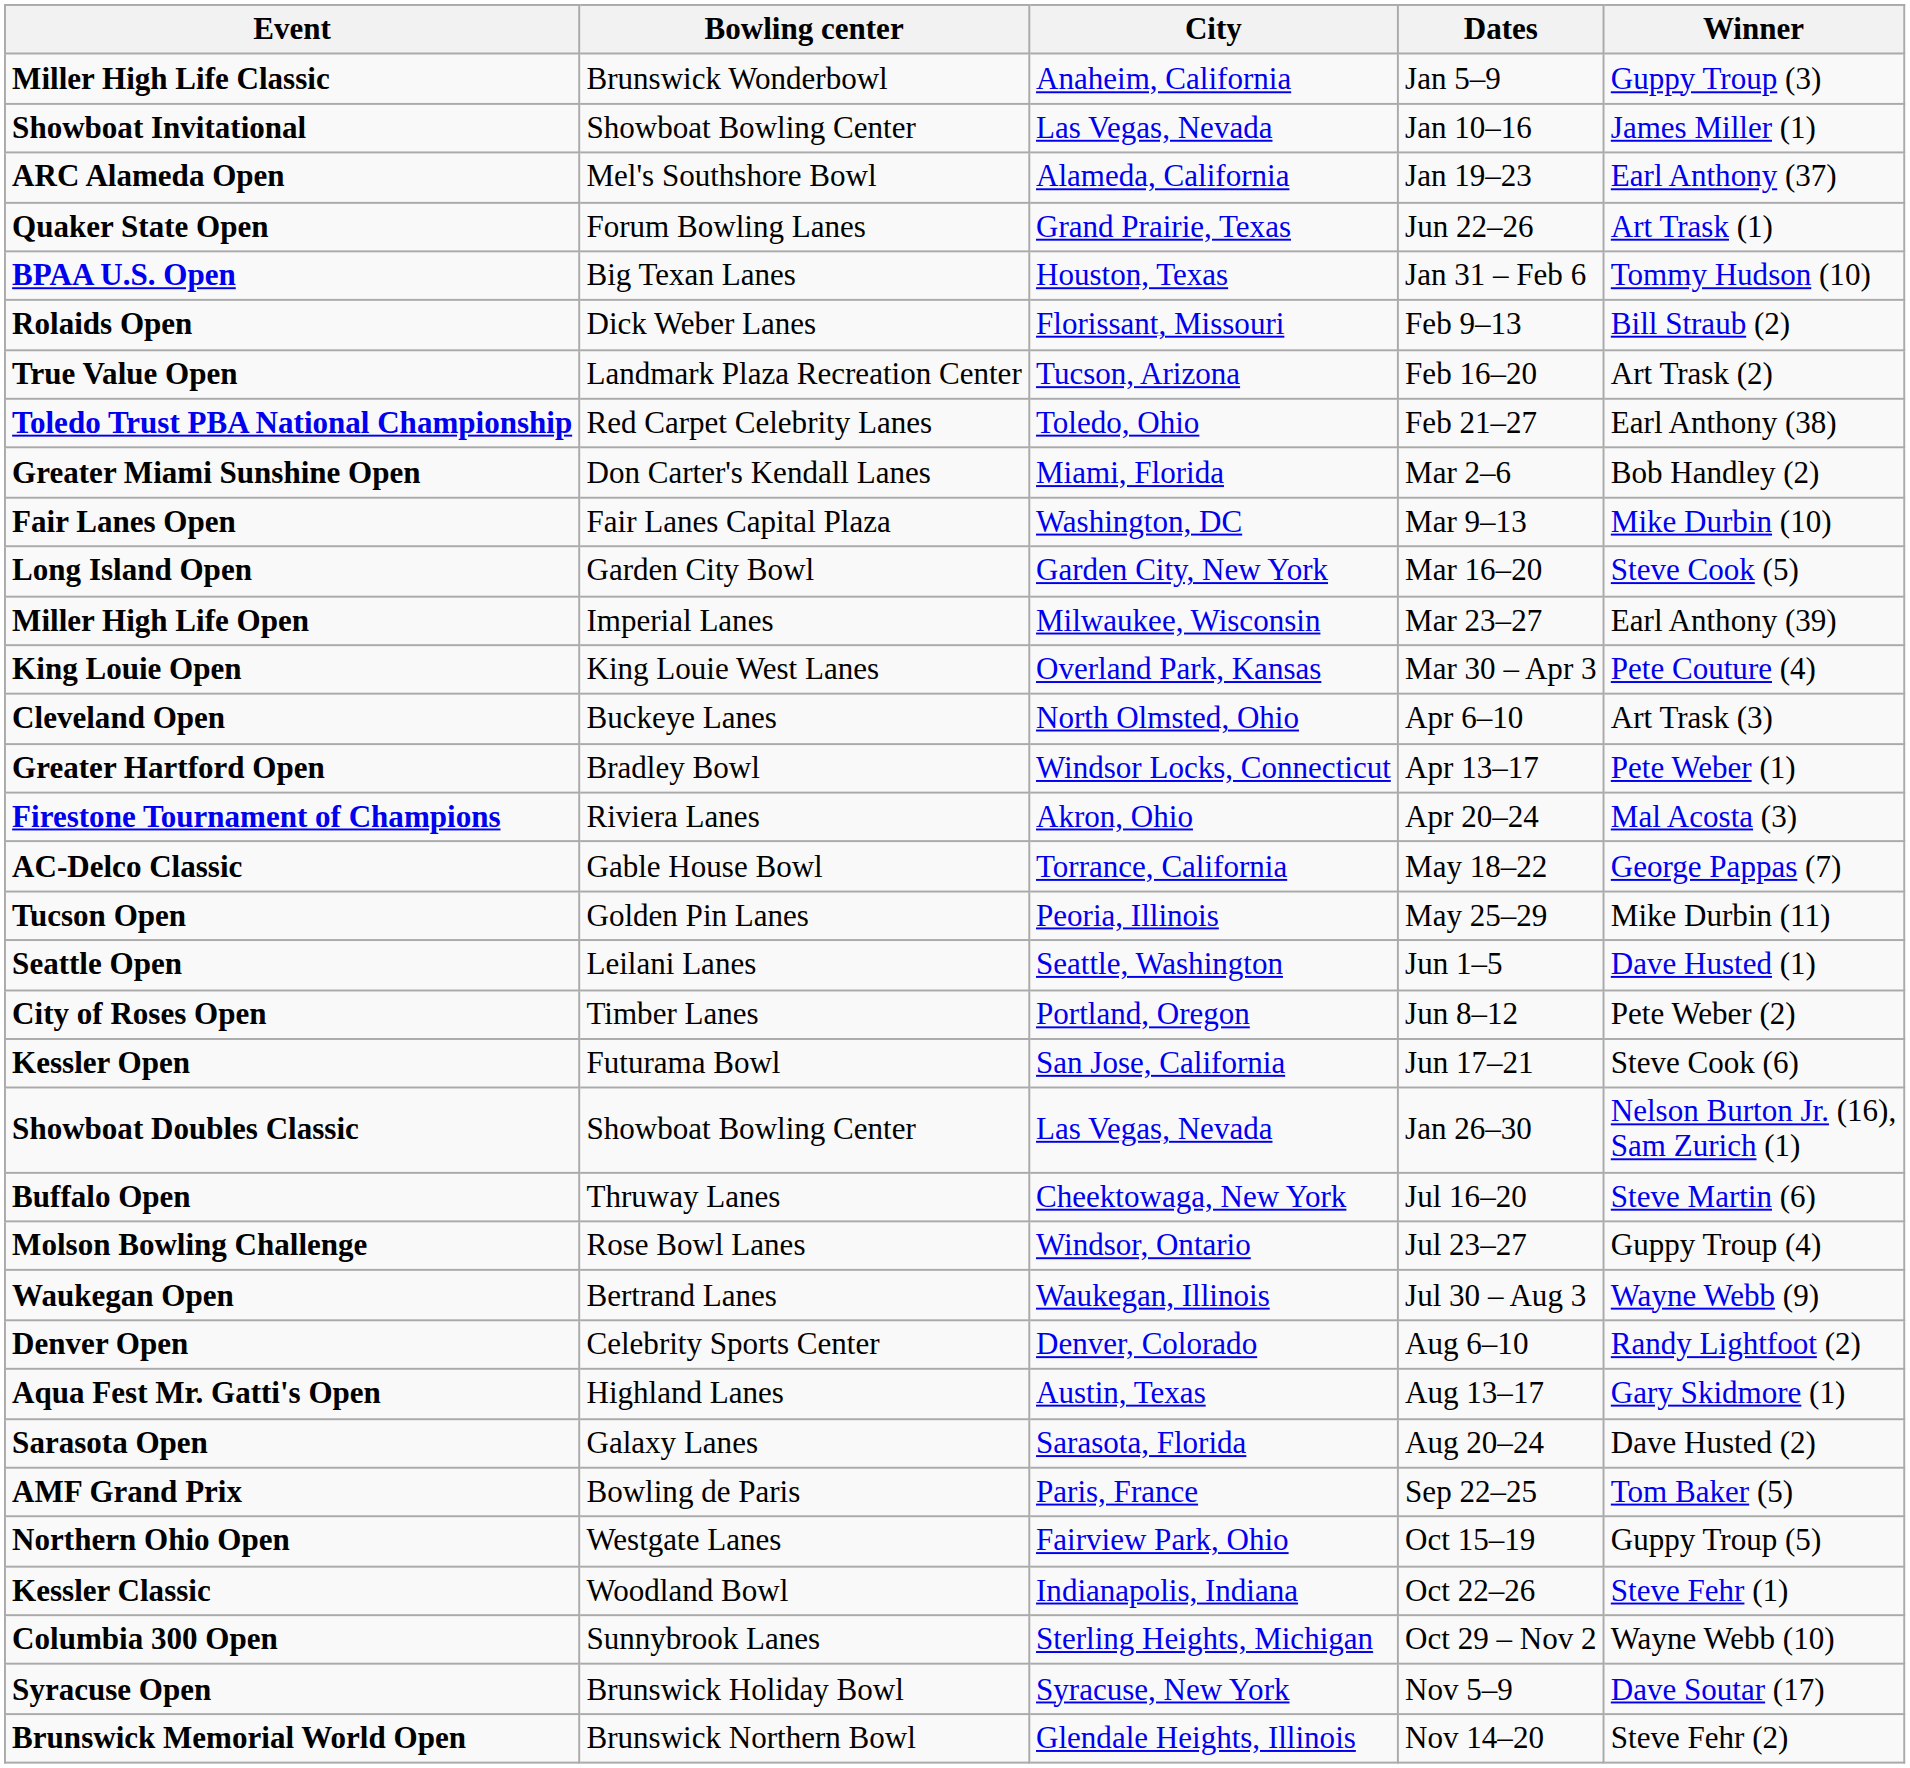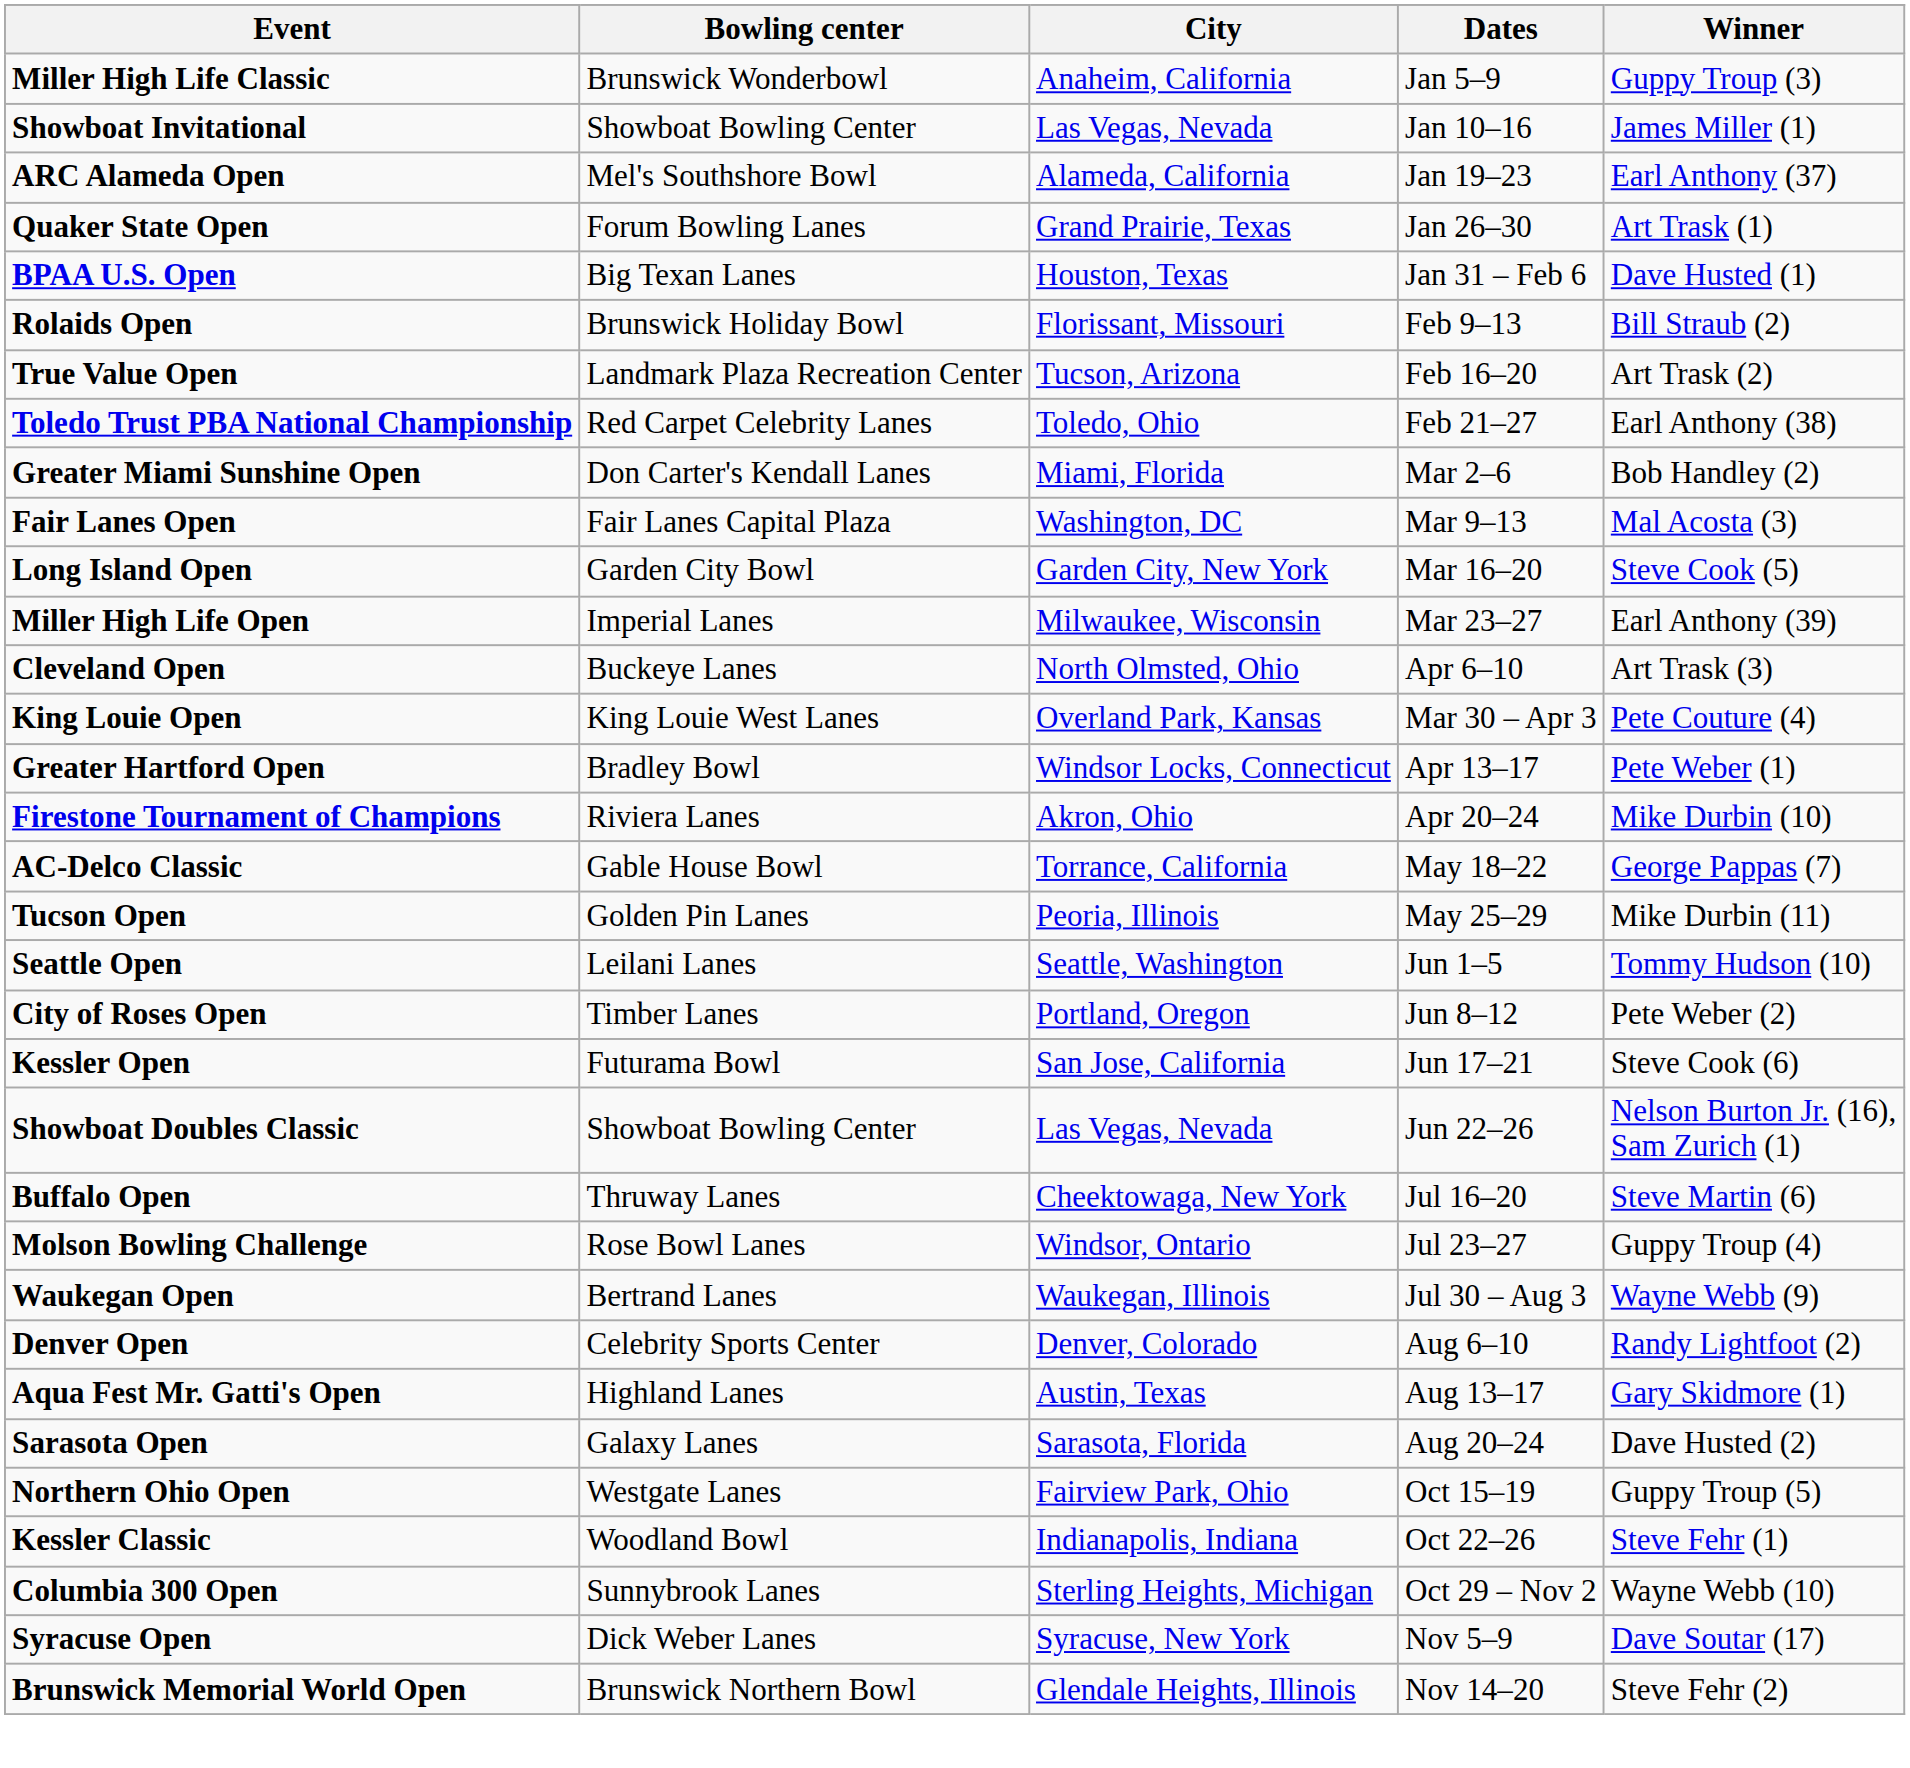 <table class="wikitable">
 <tr>
 <th>Event</th>
 <th>Bowling center</th>
 <th>City</th>
 <th>Dates</th>
 <th>Winner</th>
 </tr>
 <tr>
 <td><strong>Miller High Life Classic</strong></td>
 <td>Brunswick Wonderbowl</td>
 <td><a href='#'>Anaheim, California</a></td>
 <td>Jan 5–9</td>
 <td><a href='#'>Guppy Troup</a> (3)</td>
 </tr>
 <tr>
 <td><strong>Showboat Invitational</strong></td>
 <td>Showboat Bowling Center</td>
 <td><a href='#'>Las Vegas, Nevada</a></td>
 <td>Jan 10–16</td>
 <td><a href='#'>James Miller</a> (1)</td>
 </tr>
 <tr>
 <td><strong>ARC Alameda Open</strong></td>
 <td>Mel's Southshore Bowl</td>
 <td><a href='#'>Alameda, California</a></td>
 <td>Jan 19–23</td>
 <td><a href='#'>Earl Anthony</a> (37)</td>
 </tr>
 <tr>
 <td><strong>Quaker State Open</strong></td>
 <td>Forum Bowling Lanes</td>
 <td><a href='#'>Grand Prairie, Texas</a></td>
-<td>Jun 22–26</td>
+<td>Jan 26–30</td>
 <td><a href='#'>Art Trask</a> (1)</td>
 </tr>
 <tr>
 <td><strong><a href='#'>BPAA U.S. Open</a></strong></td>
 <td>Big Texan Lanes</td>
 <td><a href='#'>Houston, Texas</a></td>
 <td>Jan 31 – Feb 6</td>
-<td><a href='#'>Tommy Hudson</a> (10)</td>
+<td><a href='#'>Dave Husted</a> (1)</td>
 </tr>
 <tr>
 <td><strong>Rolaids Open</strong></td>
-<td>Dick Weber Lanes</td>
+<td>Brunswick Holiday Bowl</td>
 <td><a href='#'>Florissant, Missouri</a></td>
 <td>Feb 9–13</td>
 <td><a href='#'>Bill Straub</a> (2)</td>
 </tr>
 <tr>
 <td><strong>True Value Open</strong></td>
 <td>Landmark Plaza Recreation Center</td>
 <td><a href='#'>Tucson, Arizona</a></td>
 <td>Feb 16–20</td>
 <td>Art Trask (2)</td>
 </tr>
 <tr>
 <td><strong><a href='#'>Toledo Trust PBA National Championship</a></strong></td>
 <td>Red Carpet Celebrity Lanes</td>
 <td><a href='#'>Toledo, Ohio</a></td>
 <td>Feb 21–27</td>
 <td>Earl Anthony (38)</td>
 </tr>
 <tr>
 <td><strong>Greater Miami Sunshine Open</strong></td>
 <td>Don Carter's Kendall Lanes</td>
 <td><a href='#'>Miami, Florida</a></td>
 <td>Mar 2–6</td>
 <td>Bob Handley (2)</td>
 </tr>
 <tr>
 <td><strong>Fair Lanes Open</strong></td>
 <td>Fair Lanes Capital Plaza</td>
 <td><a href='#'>Washington, DC</a></td>
 <td>Mar 9–13</td>
-<td><a href='#'>Mike Durbin</a> (10)</td>
+<td><a href='#'>Mal Acosta</a> (3)</td>
 </tr>
 <tr>
 <td><strong>Long Island Open</strong></td>
 <td>Garden City Bowl</td>
 <td><a href='#'>Garden City, New York</a></td>
 <td>Mar 16–20</td>
 <td><a href='#'>Steve Cook</a> (5)</td>
 </tr>
 <tr>
 <td><strong>Miller High Life Open</strong></td>
 <td>Imperial Lanes</td>
 <td><a href='#'>Milwaukee, Wisconsin</a></td>
 <td>Mar 23–27</td>
 <td>Earl Anthony (39)</td>
 </tr>
 <tr>
+<td><strong>Cleveland Open</strong></td>
+<td>Buckeye Lanes</td>
+<td><a href='#'>North Olmsted, Ohio</a></td>
+<td>Apr 6–10</td>
+<td>Art Trask (3)</td>
+</tr>
+<tr>
 <td><strong>King Louie Open</strong></td>
 <td>King Louie West Lanes</td>
 <td><a href='#'>Overland Park, Kansas</a></td>
 <td>Mar 30 – Apr 3</td>
 <td><a href='#'>Pete Couture</a> (4)</td>
-</tr>
-<tr>
-<td><strong>Cleveland Open</strong></td>
-<td>Buckeye Lanes</td>
-<td><a href='#'>North Olmsted, Ohio</a></td>
-<td>Apr 6–10</td>
-<td>Art Trask (3)</td>
 </tr>
 <tr>
 <td><strong>Greater Hartford Open</strong></td>
 <td>Bradley Bowl</td>
 <td><a href='#'>Windsor Locks, Connecticut</a></td>
 <td>Apr 13–17</td>
 <td><a href='#'>Pete Weber</a> (1)</td>
 </tr>
 <tr>
 <td><strong><a href='#'>Firestone Tournament of Champions</a></strong></td>
 <td>Riviera Lanes</td>
 <td><a href='#'>Akron, Ohio</a></td>
 <td>Apr 20–24</td>
-<td><a href='#'>Mal Acosta</a> (3)</td>
+<td><a href='#'>Mike Durbin</a> (10)</td>
 </tr>
 <tr>
 <td><strong>AC-Delco Classic</strong></td>
 <td>Gable House Bowl</td>
 <td><a href='#'>Torrance, California</a></td>
 <td>May 18–22</td>
 <td><a href='#'>George Pappas</a> (7)</td>
 </tr>
 <tr>
 <td><strong>Tucson Open</strong></td>
 <td>Golden Pin Lanes</td>
 <td><a href='#'>Peoria, Illinois</a></td>
 <td>May 25–29</td>
 <td>Mike Durbin (11)</td>
 </tr>
 <tr>
 <td><strong>Seattle Open</strong></td>
 <td>Leilani Lanes</td>
 <td><a href='#'>Seattle, Washington</a></td>
 <td>Jun 1–5</td>
-<td><a href='#'>Dave Husted</a> (1)</td>
+<td><a href='#'>Tommy Hudson</a> (10)</td>
 </tr>
 <tr>
 <td><strong>City of Roses Open</strong></td>
 <td>Timber Lanes</td>
 <td><a href='#'>Portland, Oregon</a></td>
 <td>Jun 8–12</td>
 <td>Pete Weber (2)</td>
 </tr>
 <tr>
 <td><strong>Kessler Open</strong></td>
 <td>Futurama Bowl</td>
 <td><a href='#'>San Jose, California</a></td>
 <td>Jun 17–21</td>
 <td>Steve Cook (6)</td>
 </tr>
 <tr>
 <td><strong>Showboat Doubles Classic</strong></td>
 <td>Showboat Bowling Center</td>
 <td><a href='#'>Las Vegas, Nevada</a></td>
-<td>Jan 26–30</td>
+<td>Jun 22–26</td>
 <td><a href='#'>Nelson Burton Jr.</a> (16),<br><a href='#'>Sam Zurich</a> (1)</td>
 </tr>
 <tr>
 <td><strong>Buffalo Open</strong></td>
 <td>Thruway Lanes</td>
 <td><a href='#'>Cheektowaga, New York</a></td>
 <td>Jul 16–20</td>
 <td><a href='#'>Steve Martin</a> (6)</td>
 </tr>
 <tr>
 <td><strong>Molson Bowling Challenge</strong></td>
 <td>Rose Bowl Lanes</td>
 <td><a href='#'>Windsor, Ontario</a></td>
 <td>Jul 23–27</td>
 <td>Guppy Troup (4)</td>
 </tr>
 <tr>
 <td><strong>Waukegan Open</strong></td>
 <td>Bertrand Lanes</td>
 <td><a href='#'>Waukegan, Illinois</a></td>
 <td>Jul 30 – Aug 3</td>
 <td><a href='#'>Wayne Webb</a> (9)</td>
 </tr>
 <tr>
 <td><strong>Denver Open</strong></td>
 <td>Celebrity Sports Center</td>
 <td><a href='#'>Denver, Colorado</a></td>
 <td>Aug 6–10</td>
 <td><a href='#'>Randy Lightfoot</a> (2)</td>
 </tr>
 <tr>
 <td><strong>Aqua Fest Mr. Gatti's Open</strong></td>
 <td>Highland Lanes</td>
 <td><a href='#'>Austin, Texas</a></td>
 <td>Aug 13–17</td>
 <td><a href='#'>Gary Skidmore</a> (1)</td>
 </tr>
 <tr>
 <td><strong>Sarasota Open</strong></td>
 <td>Galaxy Lanes</td>
 <td><a href='#'>Sarasota, Florida</a></td>
 <td>Aug 20–24</td>
 <td>Dave Husted (2)</td>
 </tr>
 <tr>
-<td><strong>AMF Grand Prix</strong></td>
-<td>Bowling de Paris</td>
-<td><a href='#'>Paris, France</a></td>
-<td>Sep 22–25</td>
-<td><a href='#'>Tom Baker</a> (5)</td>
-</tr>
-<tr>
 <td><strong>Northern Ohio Open</strong></td>
 <td>Westgate Lanes</td>
 <td><a href='#'>Fairview Park, Ohio</a></td>
 <td>Oct 15–19</td>
 <td>Guppy Troup (5)</td>
 </tr>
 <tr>
 <td><strong>Kessler Classic</strong></td>
 <td>Woodland Bowl</td>
 <td><a href='#'>Indianapolis, Indiana</a></td>
 <td>Oct 22–26</td>
 <td><a href='#'>Steve Fehr</a> (1)</td>
 </tr>
 <tr>
 <td><strong>Columbia 300 Open</strong></td>
 <td>Sunnybrook Lanes</td>
 <td><a href='#'>Sterling Heights, Michigan</a></td>
 <td>Oct 29 – Nov 2</td>
 <td>Wayne Webb (10)</td>
 </tr>
 <tr>
 <td><strong>Syracuse Open</strong></td>
-<td>Brunswick Holiday Bowl</td>
+<td>Dick Weber Lanes</td>
 <td><a href='#'>Syracuse, New York</a></td>
 <td>Nov 5–9</td>
 <td><a href='#'>Dave Soutar</a> (17)</td>
 </tr>
 <tr>
 <td><strong>Brunswick Memorial World Open</strong></td>
 <td>Brunswick Northern Bowl</td>
 <td><a href='#'>Glendale Heights, Illinois</a></td>
 <td>Nov 14–20</td>
 <td>Steve Fehr (2)</td>
 </tr>
 </table>
